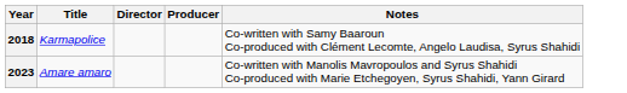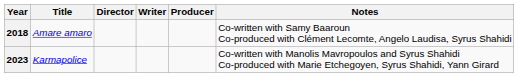 <table class="wikitable plainrowheaders">
 <tr>
 <th>Year</th>
 <th>Title</th>
 <th>Director</th>
+<th>Writer</th>
 <th>Producer</th>
 <th>Notes</th>
 </tr>
 <tr>
 <th scope="row"><strong>2018</strong></th>
-<td><em><a href='#'>Karmapolice</a></em></td>
+<td><em><a href='#'>Amare amaro</a></em></td>
+<td></td>
 <td></td>
 <td></td>
 <td>Co-written with Samy Baaroun<br>Co-produced with Clément Lecomte, Angelo Laudisa, Syrus Shahidi</td>
 </tr>
 <tr>
 <th scope="row"><strong>2023</strong></th>
-<td><em><a href='#'>Amare amaro</a></em></td>
+<td><em><a href='#'>Karmapolice</a></em></td>
+<td></td>
 <td></td>
 <td></td>
 <td>Co-written with Manolis Mavropoulos and Syrus Shahidi<br>Co-produced with Marie Etchegoyen, Syrus Shahidi, Yann Girard</td>
 </tr>
 </table>
